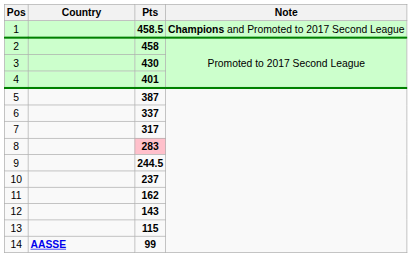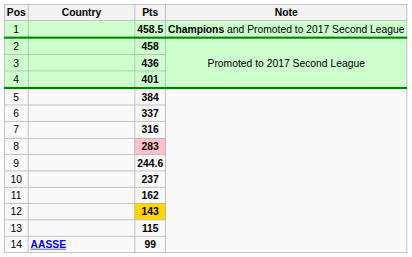 <table class="wikitable" style="text-align: center; font-size:95%">
 <tr>
 <th width="25">Pos</th>
 <th width="150">Country</th>
 <th width="25">Pts</th>
 <th>Note</th>
 </tr>
 <tr style="border-bottom:3px solid green;" bgcolor=ccffcc>
 <td>1</td>
 <td align="left"><strong></strong></td>
 <td><strong>458.5</strong></td>
 <td><strong>Champions</strong> and Promoted to 2017 Second League</td>
 </tr>
 <tr bgcolor=ccffcc>
 <td>2</td>
 <td align="left"><strong></strong></td>
 <td><strong>458</strong></td>
 <td rowspan=3>Promoted to 2017 Second League</td>
 </tr>
 <tr bgcolor=ccffcc>
 <td>3</td>
 <td align="left"><strong></strong></td>
-<td><strong>430</strong></td>
+<td><strong>436</strong></td>
 </tr>
 <tr style="border-bottom:3px solid green;" bgcolor=ccffcc>
 <td>4</td>
 <td align="left"><strong></strong></td>
 <td><strong>401</strong></td>
 </tr>
 <tr>
 <td>5</td>
 <td align="left"><strong></strong></td>
-<td><strong>387</strong></td>
+<td><strong>384</strong></td>
 <td rowspan=10></td>
 </tr>
 <tr>
 <td>6</td>
 <td align="left"><strong></strong></td>
 <td><strong>337</strong></td>
 </tr>
 <tr>
 <td>7</td>
 <td align="left"><strong></strong></td>
-<td><strong>317</strong></td>
+<td><strong>316</strong></td>
 </tr>
 <tr>
 <td>8</td>
 <td align="left"><strong></strong></td>
 <td style="background: pink;"><strong>283</strong></td>
 </tr>
 <tr>
 <td>9</td>
 <td align="left"><strong></strong></td>
-<td><strong>244.5</strong></td>
+<td><strong>244.6</strong></td>
 </tr>
 <tr>
 <td>10</td>
 <td align="left"><strong></strong></td>
 <td><strong>237</strong></td>
 </tr>
 <tr>
 <td>11</td>
 <td align="left"><strong></strong></td>
 <td><strong>162</strong></td>
 </tr>
 <tr>
 <td>12</td>
 <td align="left"><strong></strong></td>
-<td><strong>143</strong></td>
+<td style="background: gold;"><strong>143</strong></td>
 </tr>
 <tr>
 <td>13</td>
 <td align="left"><strong></strong></td>
 <td><strong>115</strong></td>
 </tr>
 <tr>
 <td>14</td>
 <td align="left"><strong> <a href='#'>AASSE</a></strong></td>
 <td><strong>99</strong></td>
 </tr>
 </table>
